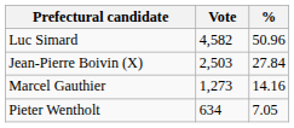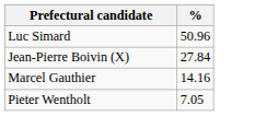 <table class="wikitable">
 <tr>
 <th bgcolor="#DDDDFF" width="200px">Prefectural candidate</th>
-<th bgcolor="#DDDDFF" width="50px">Vote</th>
 <th bgcolor="#DDDDFF" width="30px">%</th>
 </tr>
 <tr>
 <td>Luc Simard</td>
-<td>4,582</td>
 <td>50.96</td>
 </tr>
 <tr>
 <td>Jean-Pierre Boivin (X)</td>
-<td>2,503</td>
 <td>27.84</td>
 </tr>
 <tr>
 <td>Marcel Gauthier</td>
-<td>1,273</td>
 <td>14.16</td>
 </tr>
 <tr>
 <td>Pieter Wentholt</td>
-<td>634</td>
 <td>7.05</td>
 </tr>
 </table>
